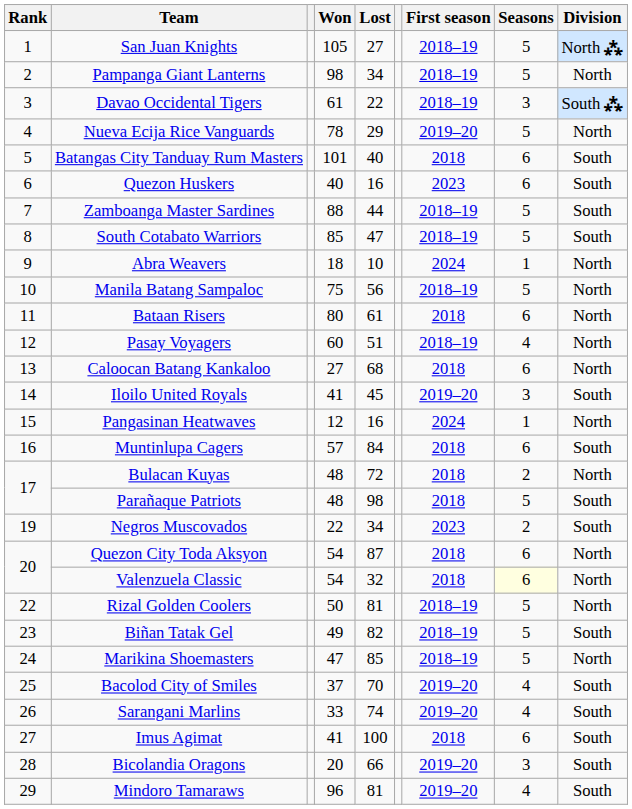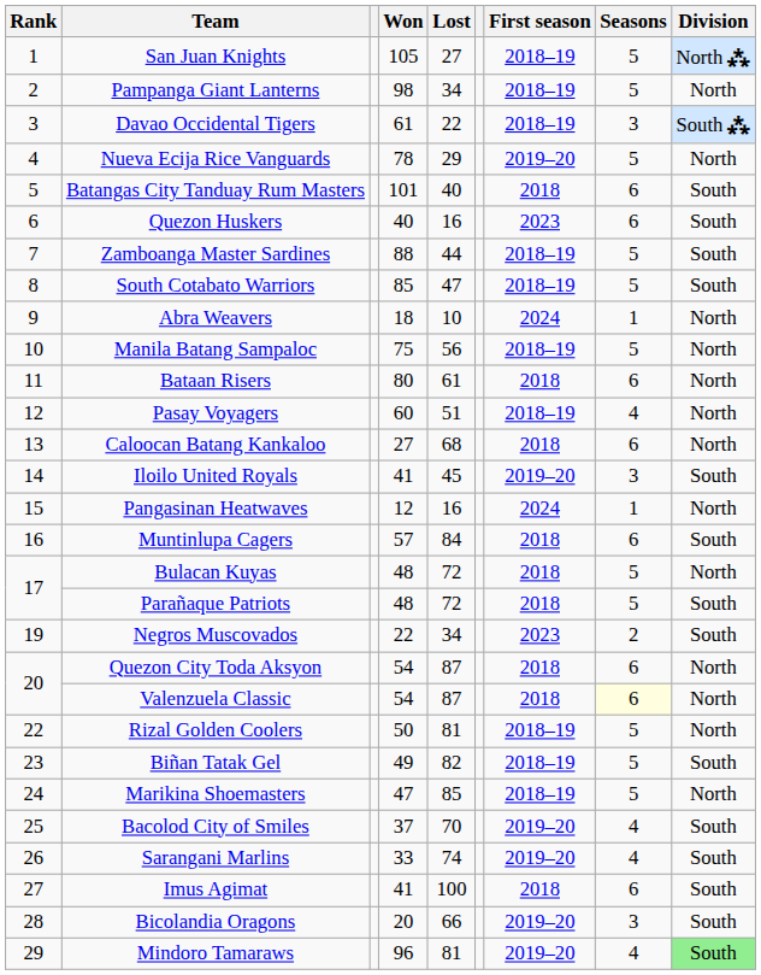 <table class="wikitable sortable" style="text-align: center;">
 <tr>
 <th>Rank</th>
 <th>Team</th>
 <th></th>
 <th>Won</th>
 <th>Lost</th>
 <th></th>
 <th>First season</th>
 <th>Seasons</th>
 <th>Division</th>
 </tr>
 <tr>
 <td>1</td>
 <td><a href='#'>San Juan Knights</a></td>
 <td></td>
 <td>105</td>
 <td>27</td>
 <td></td>
 <td><a href='#'>2018–19</a></td>
 <td>5</td>
 <td style="background:#D0E7FF;">North <strong>⁂</strong></td>
 </tr>
 <tr>
 <td>2</td>
 <td><a href='#'>Pampanga Giant Lanterns</a></td>
 <td></td>
 <td>98</td>
 <td>34</td>
 <td></td>
 <td><a href='#'>2018–19</a></td>
 <td>5</td>
 <td>North</td>
 </tr>
 <tr>
 <td>3</td>
 <td><a href='#'>Davao Occidental Tigers</a></td>
 <td></td>
 <td>61</td>
 <td>22</td>
 <td></td>
 <td><a href='#'>2018–19</a></td>
 <td>3</td>
 <td style="background:#D0E7FF;">South <strong>⁂</strong></td>
 </tr>
 <tr>
 <td>4</td>
 <td><a href='#'>Nueva Ecija Rice Vanguards</a></td>
 <td></td>
 <td>78</td>
 <td>29</td>
 <td></td>
 <td><a href='#'>2019–20</a></td>
 <td>5</td>
 <td>North</td>
 </tr>
 <tr>
 <td>5</td>
 <td><a href='#'>Batangas City Tanduay Rum Masters</a></td>
 <td></td>
 <td>101</td>
 <td>40</td>
 <td></td>
 <td><a href='#'>2018</a></td>
 <td>6</td>
 <td>South</td>
 </tr>
 <tr>
 <td>6</td>
 <td><a href='#'>Quezon Huskers</a></td>
 <td></td>
 <td>40</td>
 <td>16</td>
 <td></td>
 <td><a href='#'>2023</a></td>
 <td>6</td>
 <td>South</td>
 </tr>
 <tr>
 <td>7</td>
 <td><a href='#'>Zamboanga Master Sardines</a></td>
 <td></td>
 <td>88</td>
 <td>44</td>
 <td></td>
 <td><a href='#'>2018–19</a></td>
 <td>5</td>
 <td>South</td>
 </tr>
 <tr>
 <td>8</td>
 <td><a href='#'>South Cotabato Warriors</a></td>
 <td></td>
 <td>85</td>
 <td>47</td>
 <td></td>
 <td><a href='#'>2018–19</a></td>
 <td>5</td>
 <td>South</td>
 </tr>
 <tr>
 <td>9</td>
 <td><a href='#'>Abra Weavers</a></td>
 <td></td>
 <td>18</td>
 <td>10</td>
 <td></td>
 <td><a href='#'>2024</a></td>
 <td>1</td>
 <td>North</td>
 </tr>
 <tr>
 <td>10</td>
 <td><a href='#'>Manila Batang Sampaloc</a></td>
 <td></td>
 <td>75</td>
 <td>56</td>
 <td></td>
 <td><a href='#'>2018–19</a></td>
 <td>5</td>
 <td>North</td>
 </tr>
 <tr>
 <td>11</td>
 <td><a href='#'>Bataan Risers</a></td>
 <td></td>
 <td>80</td>
 <td>61</td>
 <td></td>
 <td><a href='#'>2018</a></td>
 <td>6</td>
 <td>North</td>
 </tr>
 <tr>
 <td>12</td>
 <td><a href='#'>Pasay Voyagers</a></td>
 <td></td>
 <td>60</td>
 <td>51</td>
 <td></td>
 <td><a href='#'>2018–19</a></td>
 <td>4</td>
 <td>North</td>
 </tr>
 <tr>
 <td>13</td>
 <td><a href='#'>Caloocan Batang Kankaloo</a></td>
 <td></td>
 <td>27</td>
 <td>68</td>
 <td></td>
 <td><a href='#'>2018</a></td>
 <td>6</td>
 <td>North</td>
 </tr>
 <tr>
 <td>14</td>
 <td><a href='#'>Iloilo United Royals</a></td>
 <td></td>
 <td>41</td>
 <td>45</td>
 <td></td>
 <td><a href='#'>2019–20</a></td>
 <td>3</td>
 <td>South</td>
 </tr>
 <tr>
 <td>15</td>
 <td><a href='#'>Pangasinan Heatwaves</a></td>
 <td></td>
 <td>12</td>
 <td>16</td>
 <td></td>
 <td><a href='#'>2024</a></td>
 <td>1</td>
 <td>North</td>
 </tr>
 <tr>
 <td>16</td>
 <td><a href='#'>Muntinlupa Cagers</a></td>
 <td></td>
 <td>57</td>
 <td>84</td>
 <td></td>
 <td><a href='#'>2018</a></td>
 <td>6</td>
 <td>South</td>
 </tr>
 <tr>
 <td rowspan="2">17 <br> </td>
 <td><a href='#'>Bulacan Kuyas</a></td>
 <td></td>
 <td>48</td>
 <td>72</td>
 <td></td>
 <td><a href='#'>2018</a></td>
-<td>2</td>
+<td>5</td>
 <td>North</td>
 </tr>
 <tr>
 <td><a href='#'>Parañaque Patriots</a></td>
 <td></td>
 <td>48</td>
-<td>98</td>
+<td>72</td>
 <td></td>
 <td><a href='#'>2018</a></td>
 <td>5</td>
 <td>South</td>
 </tr>
 <tr>
 <td>19</td>
 <td><a href='#'>Negros Muscovados</a></td>
 <td></td>
 <td>22</td>
 <td>34</td>
 <td></td>
 <td><a href='#'>2023</a></td>
 <td>2</td>
 <td>South</td>
 </tr>
 <tr>
 <td rowspan="2">20 <br> </td>
 <td><a href='#'>Quezon City Toda Aksyon</a></td>
 <td></td>
 <td>54</td>
 <td>87</td>
 <td></td>
 <td><a href='#'>2018</a></td>
 <td>6</td>
 <td>North</td>
 </tr>
 <tr>
 <td><a href='#'>Valenzuela Classic</a></td>
 <td></td>
 <td>54</td>
-<td>32</td>
+<td>87</td>
 <td></td>
 <td><a href='#'>2018</a></td>
 <td style="background: lightyellow;">6</td>
 <td>North</td>
 </tr>
 <tr>
 <td>22</td>
 <td><a href='#'>Rizal Golden Coolers</a></td>
 <td></td>
 <td>50</td>
 <td>81</td>
 <td></td>
 <td><a href='#'>2018–19</a></td>
 <td>5</td>
 <td>North</td>
 </tr>
 <tr>
 <td>23</td>
 <td><a href='#'>Biñan Tatak Gel</a></td>
 <td></td>
 <td>49</td>
 <td>82</td>
 <td></td>
 <td><a href='#'>2018–19</a></td>
 <td>5</td>
 <td>South</td>
 </tr>
 <tr>
 <td>24</td>
 <td><a href='#'>Marikina Shoemasters</a></td>
 <td></td>
 <td>47</td>
 <td>85</td>
 <td></td>
 <td><a href='#'>2018–19</a></td>
 <td>5</td>
 <td>North</td>
 </tr>
 <tr>
 <td>25</td>
 <td><a href='#'>Bacolod City of Smiles</a></td>
 <td></td>
 <td>37</td>
 <td>70</td>
 <td></td>
 <td><a href='#'>2019–20</a></td>
 <td>4</td>
 <td>South</td>
 </tr>
 <tr>
 <td>26</td>
 <td><a href='#'>Sarangani Marlins</a></td>
 <td></td>
 <td>33</td>
 <td>74</td>
 <td></td>
 <td><a href='#'>2019–20</a></td>
 <td>4</td>
 <td>South</td>
 </tr>
 <tr>
 <td>27</td>
 <td><a href='#'>Imus Agimat</a></td>
 <td></td>
 <td>41</td>
 <td>100</td>
 <td></td>
 <td><a href='#'>2018</a></td>
 <td>6</td>
 <td>South</td>
 </tr>
 <tr>
 <td>28</td>
 <td><a href='#'>Bicolandia Oragons</a></td>
 <td></td>
 <td>20</td>
 <td>66</td>
 <td></td>
 <td><a href='#'>2019–20</a></td>
 <td>3</td>
 <td>South</td>
 </tr>
 <tr>
 <td>29</td>
 <td><a href='#'>Mindoro Tamaraws</a></td>
 <td></td>
 <td>96</td>
 <td>81</td>
 <td></td>
 <td><a href='#'>2019–20</a></td>
 <td>4</td>
-<td>South</td>
+<td style="background: lightgreen;">South</td>
 </tr>
 </table>
